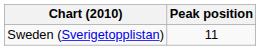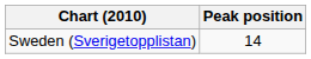 <table class="wikitable">
 <tr>
 <th>Chart (2010)</th>
 <th>Peak position</th>
 </tr>
 <tr>
 <td>Sweden (<a href='#'>Sverigetopplistan</a>)</td>
-<td align="center">11</td>
+<td align="center">14</td>
 </tr>
 </table>
